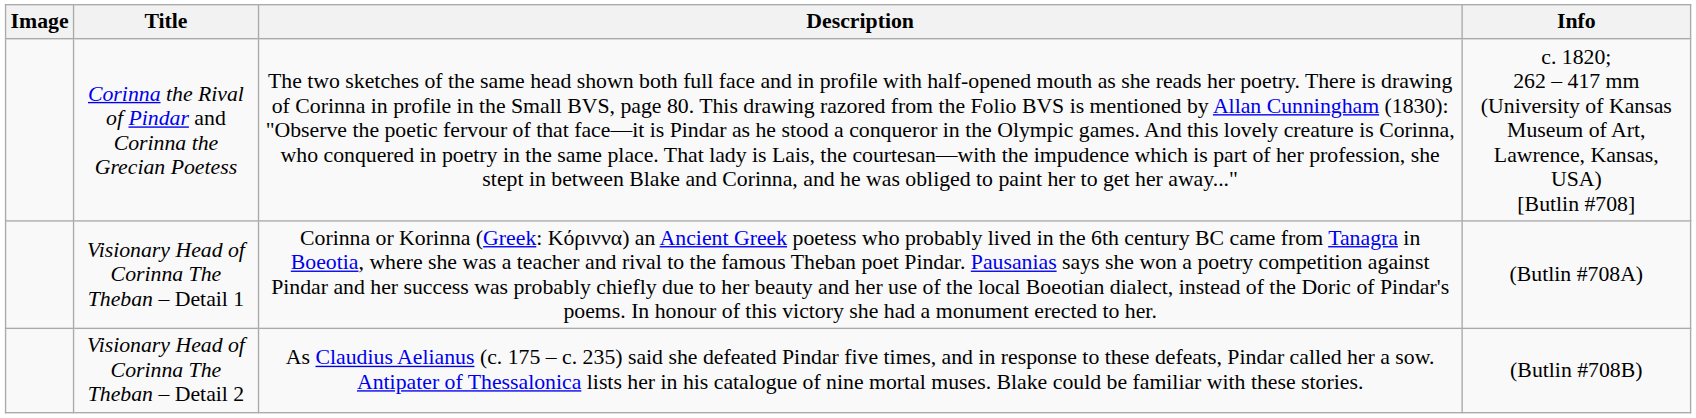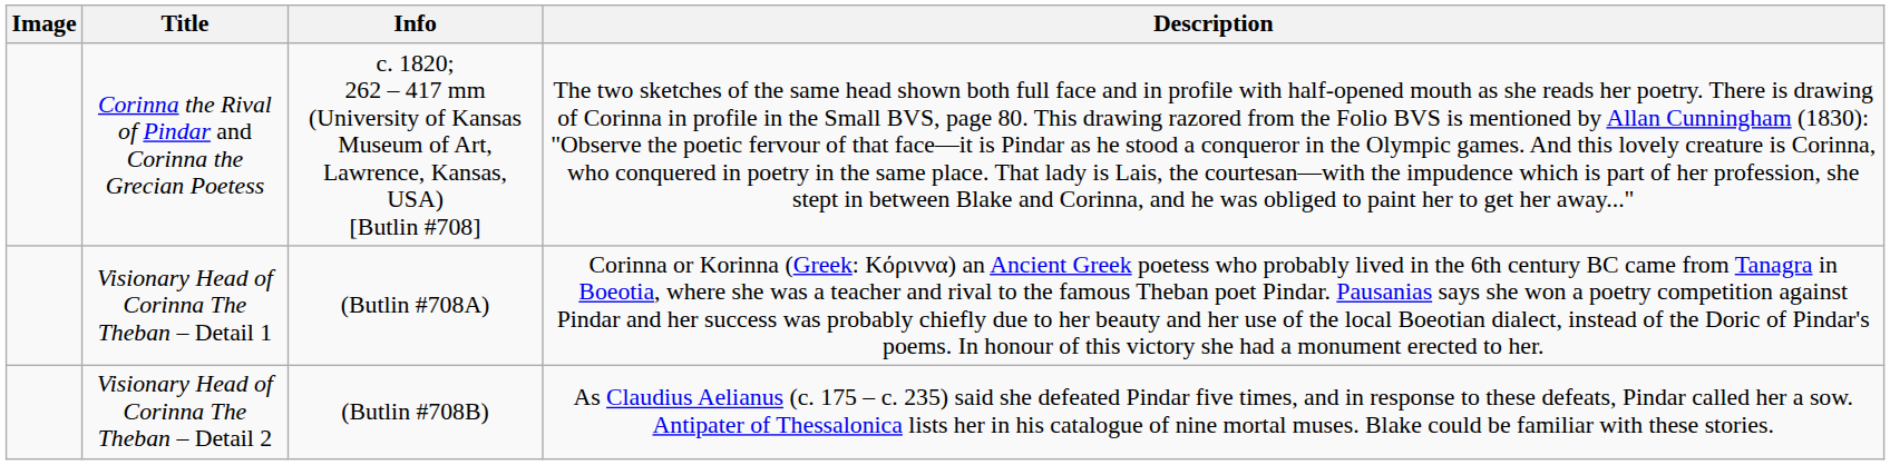 <table class="wikitable" style="margin-left:0.5em; text-align:center">
 <tr>
 <th>Image</th>
 <th>Title</th>
+<th>Info</th>
 <th>Description</th>
-<th>Info</th>
 </tr>
 <tr>
 <td></td>
 <td><em><a href='#'>Corinna</a> the Rival of <a href='#'>Pindar</a></em> and  <em>Corinna the Grecian Poetess</em></td>
+<td>c. 1820; <br> 262 – 417 mm (University of Kansas Museum of Art, Lawrence, Kansas, USA)   <br> [Butlin #708]</td>
 <td>The two sketches of the same head shown both full face and in profile with half-opened mouth as she reads her poetry. There is drawing of Corinna in profile in the Small BVS, page 80. This drawing razored from the Folio BVS is mentioned by <a href='#'>Allan Cunningham</a>  (1830):   "Observe the poetic fervour of that face—it is Pindar as he stood a conqueror in the Olympic games. And this lovely creature is Corinna, who conquered in poetry in the same place. That lady is Lais, the courtesan—with the impudence which is part of her profession, she stept in between Blake and Corinna, and he was obliged to paint her to get her away..."</td>
-<td>c. 1820; <br> 262 – 417 mm (University of Kansas Museum of Art, Lawrence, Kansas, USA)   <br> [Butlin #708]</td>
 </tr>
 <tr>
 <td></td>
 <td><em>Visionary Head of Corinna The Theban</em> – Detail 1</td>
+<td>(Butlin #708A)</td>
 <td>Corinna or Korinna (<a href='#'>Greek</a>: Κόριννα) an <a href='#'>Ancient Greek</a> poetess who probably lived in the 6th century BC came from <a href='#'>Tanagra</a> in <a href='#'>Boeotia</a>, where she was a teacher and rival to the famous Theban poet Pindar.  <a href='#'>Pausanias</a> says she won a poetry competition against Pindar and her success was probably chiefly due to her beauty and her use of the local Boeotian dialect, instead of the Doric of Pindar's poems. In honour of this victory she had a monument erected to her.</td>
-<td>(Butlin #708A)</td>
 </tr>
 <tr>
 <td></td>
 <td><em>Visionary Head of Corinna The Theban</em> – Detail 2</td>
+<td>(Butlin #708B)</td>
 <td>As <a href='#'>Claudius Aelianus</a> (c. 175 – c. 235)  said she defeated Pindar five times, and in response to these defeats, Pindar called her a sow. <a href='#'>Antipater of Thessalonica</a> lists her in his catalogue of nine mortal muses. Blake could be familiar with these stories.</td>
-<td>(Butlin #708B)</td>
 </tr>
 </table>
